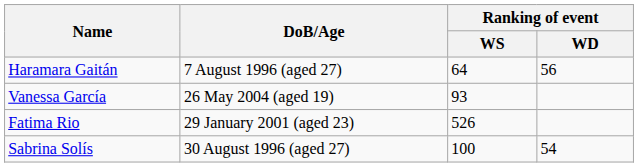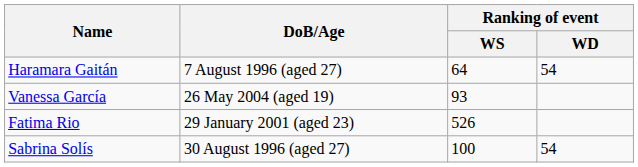 <table class="wikitable" style="width:600px; font-size:95%;">
 <tr>
 <th rowspan="2" align="left">Name</th>
 <th rowspan="2" align="left">DoB/Age</th>
 <th colspan="2" align="center">Ranking of event</th>
 </tr>
 <tr>
 <th align="center">WS</th>
 <th align="center">WD</th>
 </tr>
 <tr>
 <td align="left"><a href='#'>Haramara Gaitán</a></td>
 <td align="left">7 August 1996 (aged 27)</td>
 <td>64</td>
-<td>56</td>
+<td>54</td>
 </tr>
 <tr>
 <td align="left"><a href='#'>Vanessa García</a></td>
 <td align="left">26 May 2004 (aged 19)</td>
 <td>93</td>
 <td></td>
 </tr>
 <tr>
 <td align="left"><a href='#'>Fatima Rio</a></td>
 <td align="left">29 January 2001 (aged 23)</td>
 <td>526</td>
 <td></td>
 </tr>
 <tr>
 <td align="left"><a href='#'>Sabrina Solís</a></td>
 <td align="left">30 August 1996 (aged 27)</td>
 <td>100</td>
 <td>54</td>
 </tr>
 </table>
